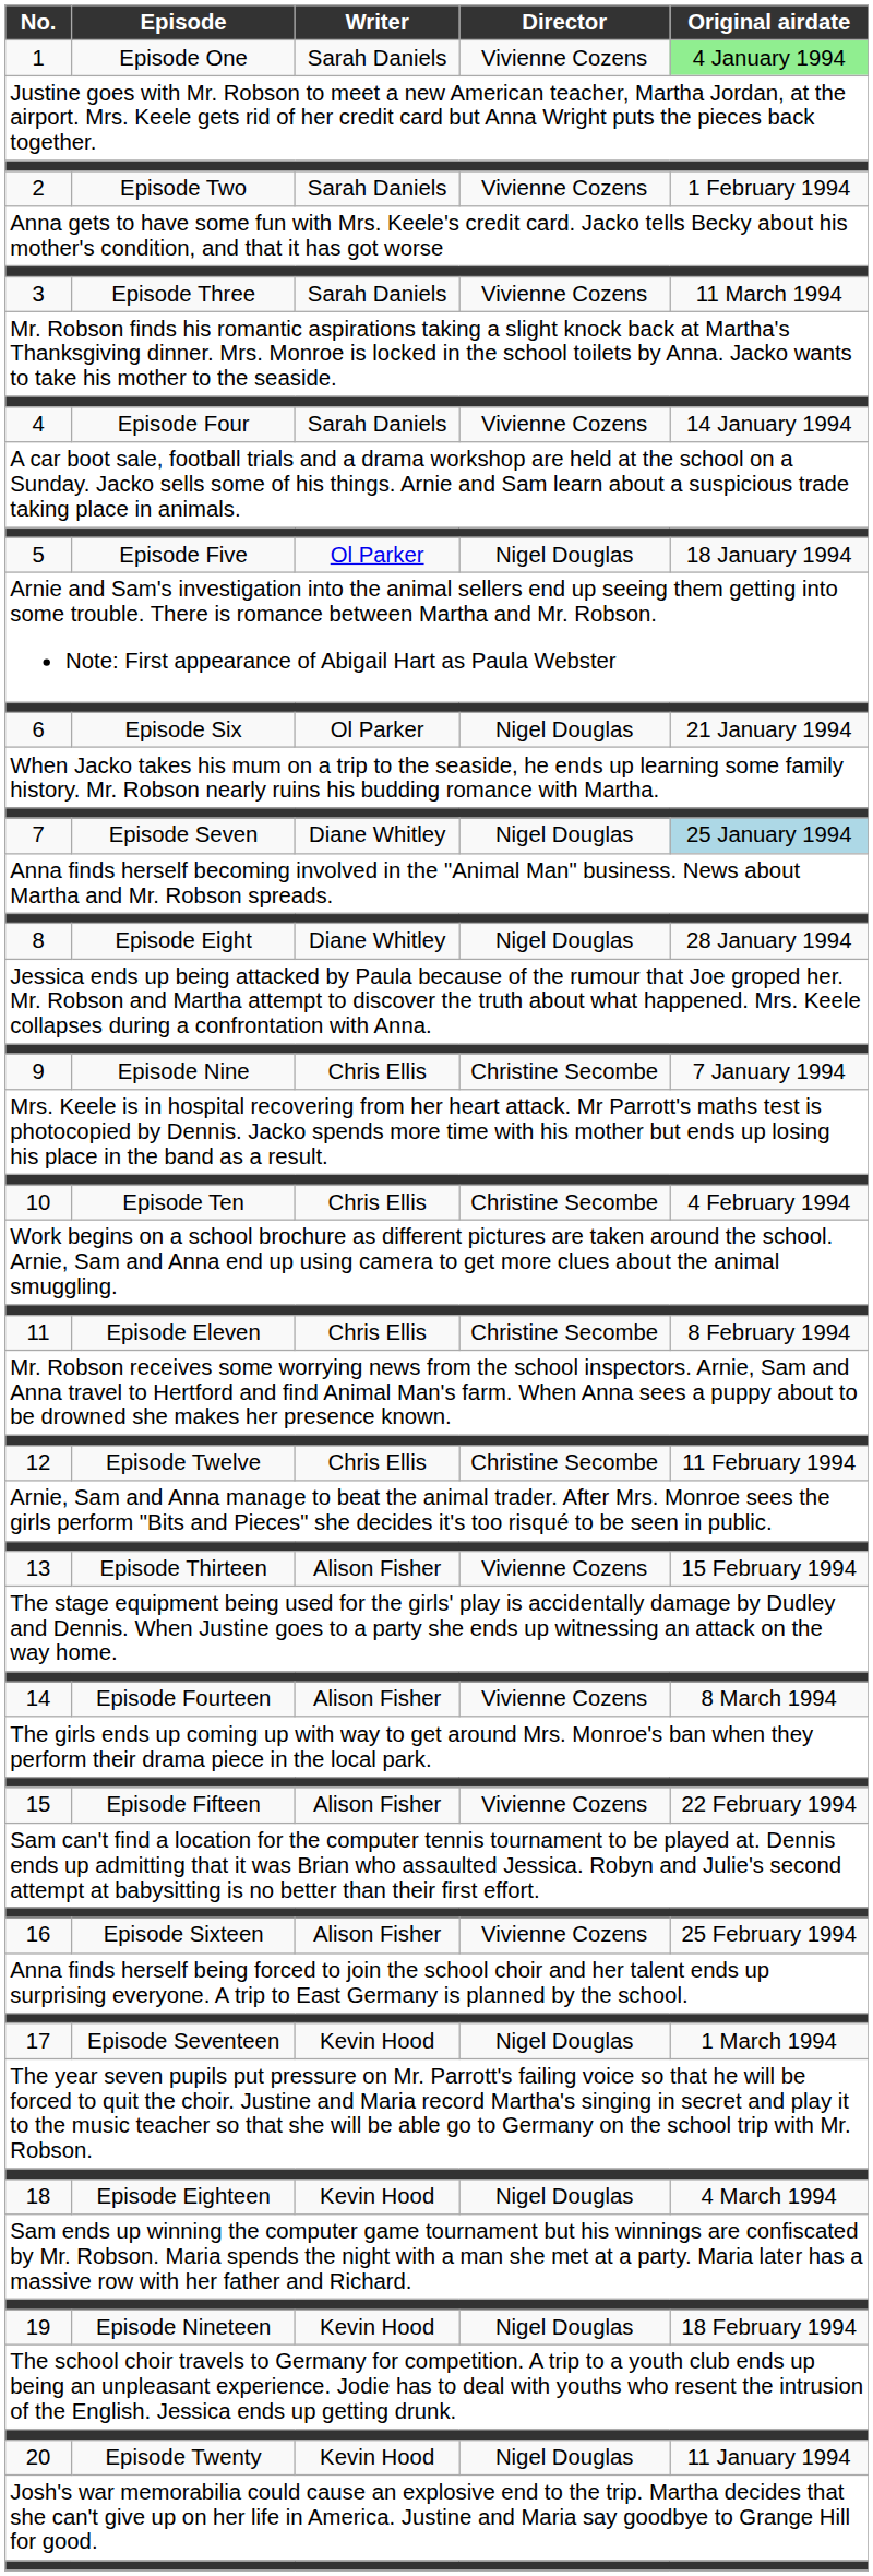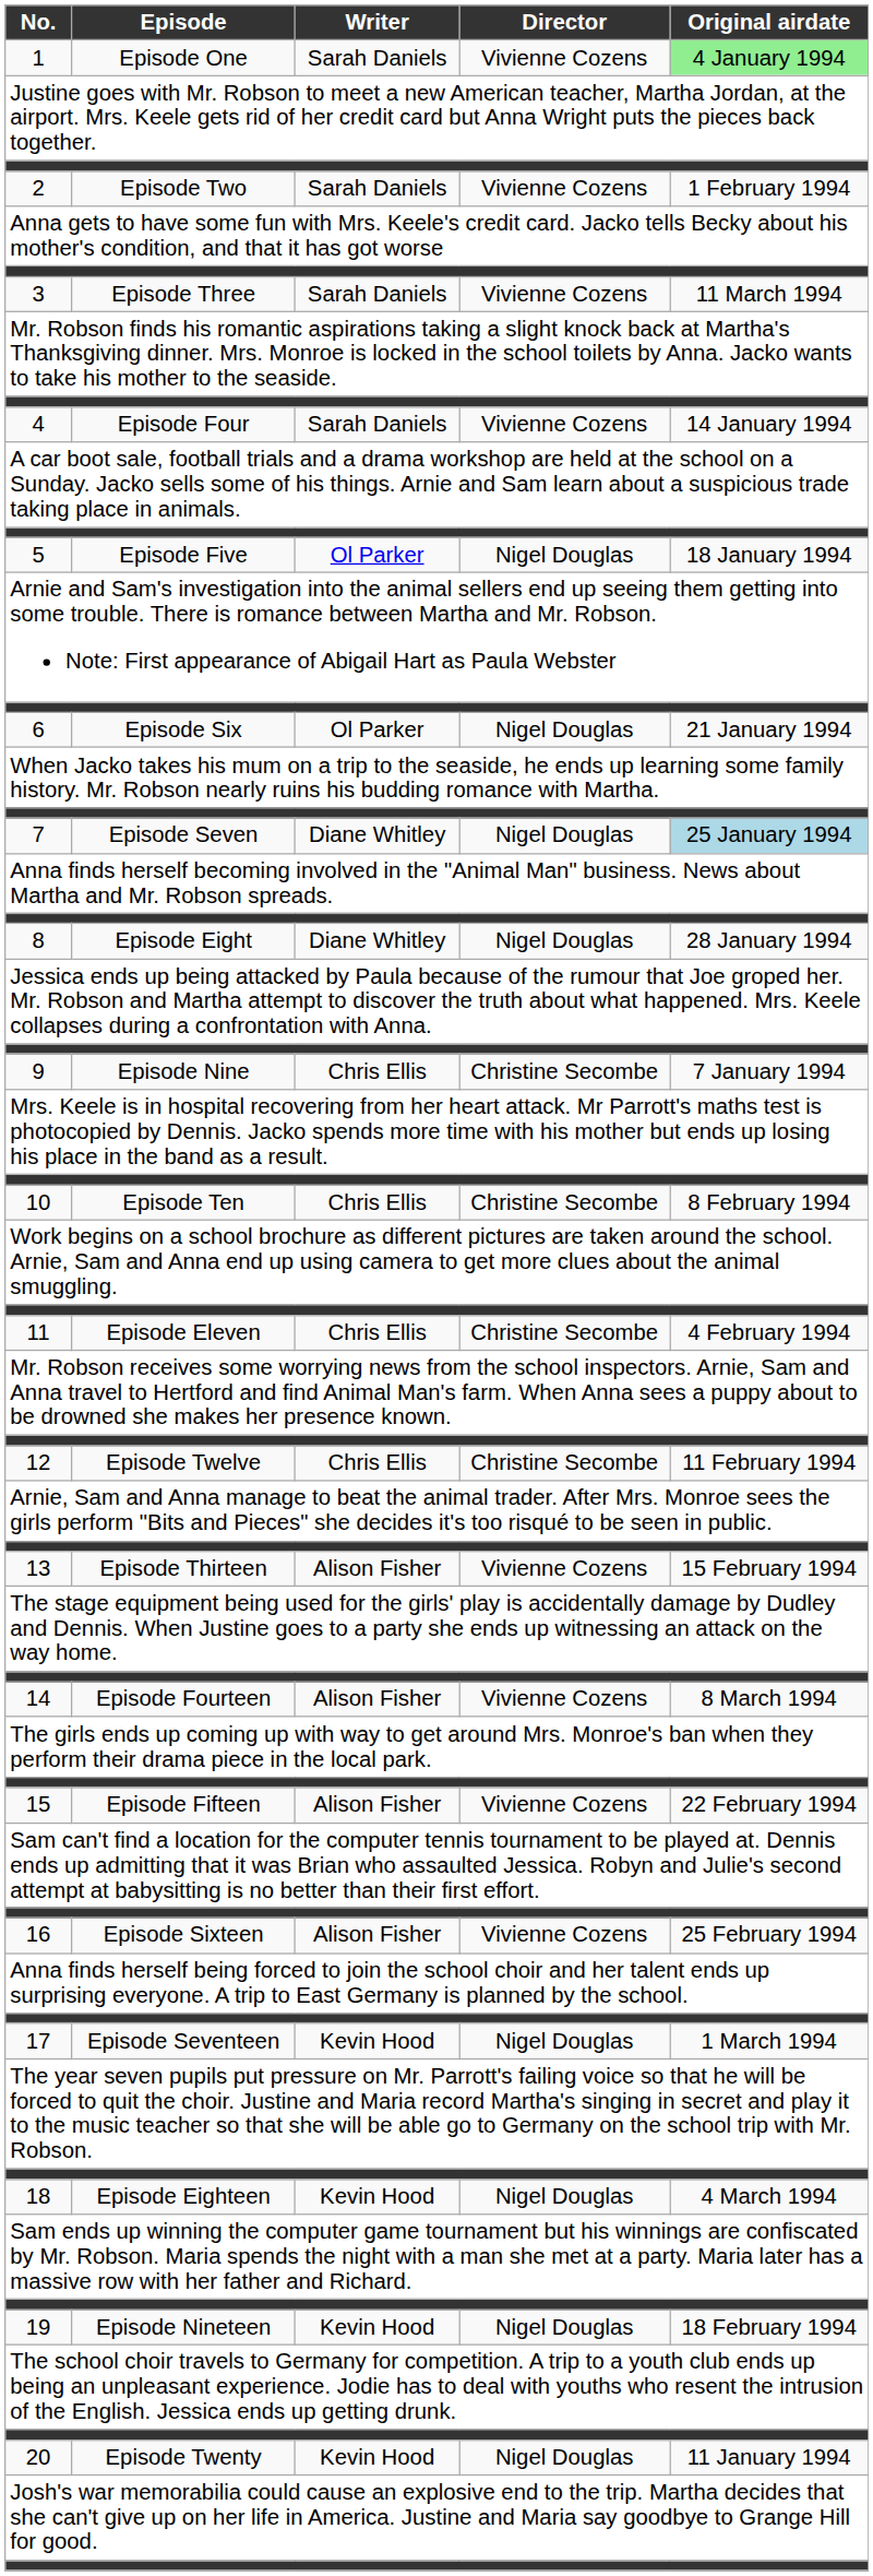 <table class="wikitable" style="width:100%;">
 <tr>
 <th style="background-color: #333333; color:white">No.</th>
 <th style="background: #333333; color:white">Episode</th>
 <th style="background: #333333; color:white">Writer</th>
 <th style="background: #333333; color:white">Director</th>
 <th style="background: #333333; color:white">Original airdate</th>
 </tr>
 <tr>
 <td align="center">1</td>
 <td align="center">Episode One</td>
 <td align="center">Sarah Daniels</td>
 <td align="center">Vivienne Cozens</td>
 <td align="center" style="background: lightgreen;">4 January 1994</td>
 </tr>
 <tr>
 <td style="background:white" colspan="5">Justine goes with Mr. Robson to meet a new American teacher, Martha Jordan, at the airport. Mrs. Keele gets rid of her credit card but Anna Wright puts the pieces back together.</td>
 </tr>
 <tr style="background:#333333; height:2px">
 <td colspan="5"></td>
 </tr>
 <tr>
 <td align="center">2</td>
 <td align="center">Episode Two</td>
 <td align="center">Sarah Daniels</td>
 <td align="center">Vivienne Cozens</td>
 <td align="center">1 February 1994</td>
 </tr>
 <tr>
 <td style="background:white" colspan="5">Anna gets to have some fun with Mrs. Keele's credit card. Jacko tells Becky about his mother's condition, and that it has got worse</td>
 </tr>
 <tr style="background:#333333; height:2px">
 <td colspan="5"></td>
 </tr>
 <tr>
 <td align="center">3</td>
 <td align="center">Episode Three</td>
 <td align="center">Sarah Daniels</td>
 <td align="center">Vivienne Cozens</td>
 <td align="center">11 March 1994</td>
 </tr>
 <tr>
 <td style="background:white" colspan="5">Mr. Robson finds his romantic aspirations taking a slight knock back at Martha's Thanksgiving dinner. Mrs. Monroe is locked in the school toilets by Anna. Jacko wants to take his mother to the seaside.</td>
 </tr>
 <tr style="background:#333333; height:2px">
 <td colspan="5"></td>
 </tr>
 <tr>
 <td align="center">4</td>
 <td align="center">Episode Four</td>
 <td align="center">Sarah Daniels</td>
 <td align="center">Vivienne Cozens</td>
 <td align="center">14 January 1994</td>
 </tr>
 <tr>
 <td style="background:white" colspan="5">A car boot sale, football trials and a drama workshop are held at the school on a Sunday. Jacko sells some of his things. Arnie and Sam learn about a suspicious trade taking place in animals.</td>
 </tr>
 <tr style="background:#333333; height:2px">
 <td colspan="5"></td>
 </tr>
 <tr>
 <td align="center">5</td>
 <td align="center">Episode Five</td>
 <td align="center"><a href='#'>Ol Parker</a></td>
 <td align="center">Nigel Douglas</td>
 <td align="center">18 January 1994</td>
 </tr>
 <tr>
 <td style="background:white" colspan="5">Arnie and Sam's investigation into the animal sellers end up seeing them getting into some trouble. There is romance between Martha and Mr. Robson.<br><ul><li>Note: First appearance of Abigail Hart as Paula Webster</li></ul></td>
 </tr>
 <tr style="background:#333333; height:2px">
 <td colspan="5"></td>
 </tr>
 <tr>
 <td align="center">6</td>
 <td align="center">Episode Six</td>
 <td align="center">Ol Parker</td>
 <td align="center">Nigel Douglas</td>
 <td align="center">21 January 1994</td>
 </tr>
 <tr>
 <td style="background:white" colspan="5">When Jacko takes his mum on a trip to the seaside, he ends up learning some family history. Mr. Robson nearly ruins his budding romance with Martha.</td>
 </tr>
 <tr style="background:#333333; height:2px">
 <td colspan="5"></td>
 </tr>
 <tr>
 <td align="center">7</td>
 <td align="center">Episode Seven</td>
 <td align="center">Diane Whitley</td>
 <td align="center">Nigel Douglas</td>
 <td align="center" style="background: lightblue;">25 January 1994</td>
 </tr>
 <tr>
 <td style="background:white" colspan="5">Anna finds herself becoming involved in the "Animal Man" business. News about Martha and Mr. Robson spreads.</td>
 </tr>
 <tr style="background:#333333; height:2px">
 <td colspan="5"></td>
 </tr>
 <tr>
 <td align="center">8</td>
 <td align="center">Episode Eight</td>
 <td align="center">Diane Whitley</td>
 <td align="center">Nigel Douglas</td>
 <td align="center">28 January 1994</td>
 </tr>
 <tr>
 <td style="background:white" colspan="5">Jessica ends up being attacked by Paula because of the rumour that Joe groped her. Mr. Robson and Martha attempt to discover the truth about what happened. Mrs. Keele collapses during a confrontation with Anna.</td>
 </tr>
 <tr style="background:#333333; height:2px">
 <td colspan="5"></td>
 </tr>
 <tr>
 <td align="center">9</td>
 <td align="center">Episode Nine</td>
 <td align="center">Chris Ellis</td>
 <td align="center">Christine Secombe</td>
 <td align="center">7 January 1994</td>
 </tr>
 <tr>
 <td style="background:white" colspan="5">Mrs. Keele is in hospital recovering from her heart attack. Mr Parrott's maths test is photocopied by Dennis. Jacko spends more time with his mother but ends up losing his place in the band as a result.</td>
 </tr>
 <tr style="background:#333333; height:2px">
 <td colspan="5"></td>
 </tr>
 <tr>
 <td align="center">10</td>
 <td align="center">Episode Ten</td>
 <td align="center">Chris Ellis</td>
 <td align="center">Christine Secombe</td>
-<td align="center">4 February 1994</td>
+<td align="center">8 February 1994</td>
 </tr>
 <tr>
 <td style="background:white" colspan="5">Work begins on a school brochure as different pictures are taken around the school. Arnie, Sam and Anna end up using camera to get more clues about the animal smuggling.</td>
 </tr>
 <tr style="background:#333333; height:2px">
 <td colspan="5"></td>
 </tr>
 <tr>
 <td align="center">11</td>
 <td align="center">Episode Eleven</td>
 <td align="center">Chris Ellis</td>
 <td align="center">Christine Secombe</td>
-<td align="center">8 February 1994</td>
+<td align="center">4 February 1994</td>
 </tr>
 <tr>
 <td style="background:white" colspan="5">Mr. Robson receives some worrying news from the school inspectors. Arnie, Sam and Anna travel to Hertford and find Animal Man's farm. When Anna sees a puppy about to be drowned she makes her presence known.</td>
 </tr>
 <tr style="background:#333333; height:2px">
 <td colspan="5"></td>
 </tr>
 <tr>
 <td align="center">12</td>
 <td align="center">Episode Twelve</td>
 <td align="center">Chris Ellis</td>
 <td align="center">Christine Secombe</td>
 <td align="center">11 February 1994</td>
 </tr>
 <tr>
 <td style="background:white" colspan="5">Arnie, Sam and Anna manage to beat the animal trader. After Mrs. Monroe sees the girls perform "Bits and Pieces" she decides it's too risqué to be seen in public.</td>
 </tr>
 <tr style="background:#333333; height:2px">
 <td colspan="5"></td>
 </tr>
 <tr>
 <td align="center">13</td>
 <td align="center">Episode Thirteen</td>
 <td align="center">Alison Fisher</td>
 <td align="center">Vivienne Cozens</td>
 <td align="center">15 February 1994</td>
 </tr>
 <tr>
 <td style="background:white" colspan="5">The stage equipment being used for the girls' play is accidentally damage by Dudley and Dennis. When Justine goes to a party she ends up witnessing an attack on the way home.</td>
 </tr>
 <tr style="background:#333333; height:2px">
 <td colspan="5"></td>
 </tr>
 <tr>
 <td align="center">14</td>
 <td align="center">Episode Fourteen</td>
 <td align="center">Alison Fisher</td>
 <td align="center">Vivienne Cozens</td>
 <td align="center">8 March 1994</td>
 </tr>
 <tr>
 <td style="background:white" colspan="5">The girls ends up coming up with way to get around Mrs. Monroe's ban when they perform their drama piece in the local park.</td>
 </tr>
 <tr style="background:#333333; height:2px">
 <td colspan="5"></td>
 </tr>
 <tr>
 <td align="center">15</td>
 <td align="center">Episode Fifteen</td>
 <td align="center">Alison Fisher</td>
 <td align="center">Vivienne Cozens</td>
 <td align="center">22 February 1994</td>
 </tr>
 <tr>
 <td style="background:white" colspan="5">Sam can't find a location for the computer tennis tournament to be played at. Dennis ends up admitting that it was Brian who assaulted Jessica. Robyn and Julie's second attempt at babysitting is no better than their first effort.</td>
 </tr>
 <tr style="background:#333333; height:2px">
 <td colspan="5"></td>
 </tr>
 <tr>
 <td align="center">16</td>
 <td align="center">Episode Sixteen</td>
 <td align="center">Alison Fisher</td>
 <td align="center">Vivienne Cozens</td>
 <td align="center">25 February 1994</td>
 </tr>
 <tr>
 <td style="background:white" colspan="5">Anna finds herself being forced to join the school choir and her talent ends up surprising everyone. A trip to East Germany is planned by the school.</td>
 </tr>
 <tr style="background:#333333; height:2px">
 <td colspan="5"></td>
 </tr>
 <tr>
 <td align="center">17</td>
 <td align="center">Episode Seventeen</td>
 <td align="center">Kevin Hood</td>
 <td align="center">Nigel Douglas</td>
 <td align="center">1 March 1994</td>
 </tr>
 <tr>
 <td style="background:white" colspan="5">The year seven pupils put pressure on Mr. Parrott's failing voice so that he will be forced to quit the choir. Justine and Maria record Martha's singing in secret and play it to the music teacher so that she will be able go to Germany on the school trip with Mr. Robson.</td>
 </tr>
 <tr style="background:#333333; height:2px">
 <td colspan="5"></td>
 </tr>
 <tr>
 <td align="center">18</td>
 <td align="center">Episode Eighteen</td>
 <td align="center">Kevin Hood</td>
 <td align="center">Nigel Douglas</td>
 <td align="center">4 March 1994</td>
 </tr>
 <tr>
 <td style="background:white" colspan="5">Sam ends up winning the computer game tournament but his winnings are confiscated by Mr. Robson. Maria spends the night with a man she met at a party. Maria later has a massive row with her father and Richard.</td>
 </tr>
 <tr style="background:#333333; height:2px">
 <td colspan="5"></td>
 </tr>
 <tr>
 <td align="center">19</td>
 <td align="center">Episode Nineteen</td>
 <td align="center">Kevin Hood</td>
 <td align="center">Nigel Douglas</td>
 <td align="center">18 February 1994</td>
 </tr>
 <tr>
 <td style="background:white" colspan="5">The school choir travels to Germany for competition. A trip to a youth club ends up being an unpleasant experience. Jodie has to deal with youths who resent the intrusion of the English. Jessica ends up getting drunk.</td>
 </tr>
 <tr style="background:#333333; height:2px">
 <td colspan="5"></td>
 </tr>
 <tr>
 <td align="center">20</td>
 <td align="center">Episode Twenty</td>
 <td align="center">Kevin Hood</td>
 <td align="center">Nigel Douglas</td>
 <td align="center">11 January 1994</td>
 </tr>
 <tr>
 <td style="background:white" colspan="5">Josh's war memorabilia could cause an explosive end to the trip. Martha decides that she can't give up on her life in America. Justine and Maria say goodbye to Grange Hill for good.</td>
 </tr>
 <tr style="background:#333333; height:2px">
 <td colspan="5"></td>
 </tr>
 <tr>
 </tr>
 </table>
